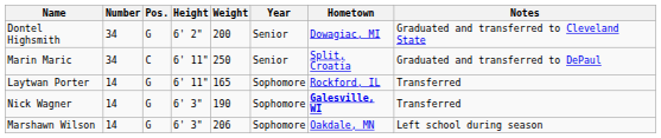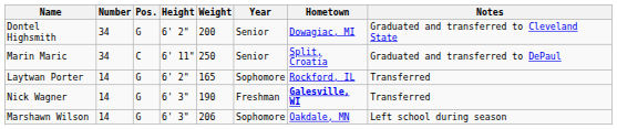 <table class="wikitable sortable" border="1">
 <tr>
 <th>Name</th>
 <th>Number</th>
 <th>Pos.</th>
 <th>Height</th>
 <th>Weight</th>
 <th>Year</th>
 <th>Hometown</th>
 <th class="unsortable">Notes</th>
 </tr>
 <tr>
 <td>Dontel Highsmith</td>
 <td>34</td>
 <td>G</td>
 <td>6' 2"</td>
 <td>200</td>
 <td>Senior</td>
 <td><a href='#'>Dowagiac, MI</a></td>
 <td>Graduated and transferred to <a href='#'>Cleveland State</a></td>
 </tr>
 <tr>
 <td>Marin Maric</td>
 <td>34</td>
 <td>C</td>
 <td>6' 11"</td>
 <td>250</td>
 <td>Senior</td>
 <td><a href='#'>Split, Croatia</a></td>
 <td>Graduated and transferred to <a href='#'>DePaul</a></td>
 </tr>
 <tr>
 <td>Laytwan Porter</td>
 <td>14</td>
 <td>G</td>
-<td>6' 11"</td>
+<td>6' 2"</td>
 <td>165</td>
 <td>Sophomore</td>
 <td><a href='#'>Rockford, IL</a></td>
 <td>Transferred</td>
 </tr>
 <tr>
 <td>Nick Wagner</td>
 <td>14</td>
 <td>G</td>
 <td>6' 3"</td>
 <td>190</td>
-<td>Sophomore</td>
+<td>Freshman</td>
 <td><strong><a href='#'>Galesville, WI</a></strong></td>
 <td>Transferred</td>
 </tr>
 <tr>
 <td>Marshawn Wilson</td>
 <td>14</td>
 <td>G</td>
 <td>6' 3"</td>
 <td>206</td>
 <td>Sophomore</td>
 <td><a href='#'>Oakdale, MN</a></td>
 <td>Left school during season</td>
 </tr>
 </table>
